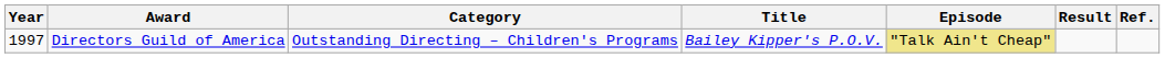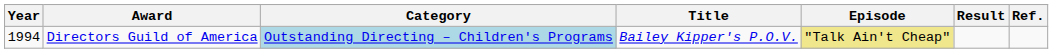 <table class="wikitable">
 <tr>
 <th>Year</th>
 <th>Award</th>
 <th>Category</th>
 <th>Title</th>
 <th>Episode</th>
 <th>Result</th>
 <th>Ref.</th>
 </tr>
 <tr>
-<td>1997</td>
+<td>1994</td>
 <td><a href='#'>Directors Guild of America</a></td>
-<td><a href='#'>Outstanding Directing – Children's Programs</a></td>
+<td style="background: lightblue;"><a href='#'>Outstanding Directing – Children's Programs</a></td>
 <td><em><a href='#'>Bailey Kipper's P.O.V.</a></em></td>
 <td style="background: khaki;">"Talk Ain't Cheap"</td>
 <td></td>
 <td></td>
 </tr>
 </table>
